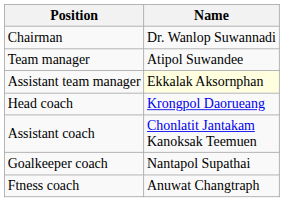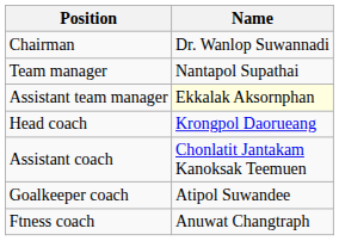 <table class="wikitable">
 <tr>
 <th>Position</th>
 <th>Name</th>
 </tr>
 <tr>
 <td>Chairman</td>
 <td>  Dr. Wanlop Suwannadi</td>
 </tr>
 <tr>
 <td>Team manager</td>
-<td> Atipol Suwandee</td>
+<td> Nantapol Supathai</td>
 </tr>
 <tr>
 <td>Assistant team manager</td>
 <td style="background: lightyellow;"> Ekkalak Aksornphan</td>
 </tr>
 <tr>
 <td>Head coach</td>
 <td> <a href='#'>Krongpol Daorueang</a></td>
 </tr>
 <tr>
 <td>Assistant coach</td>
 <td> <a href='#'>Chonlatit Jantakam</a> <br>  Kanoksak Teemuen</td>
 </tr>
 <tr>
 <td>Goalkeeper coach</td>
-<td> Nantapol Supathai</td>
+<td> Atipol Suwandee</td>
 </tr>
 <tr>
 <td>Ftness coach</td>
 <td> Anuwat Changtraph</td>
 </tr>
 </table>
